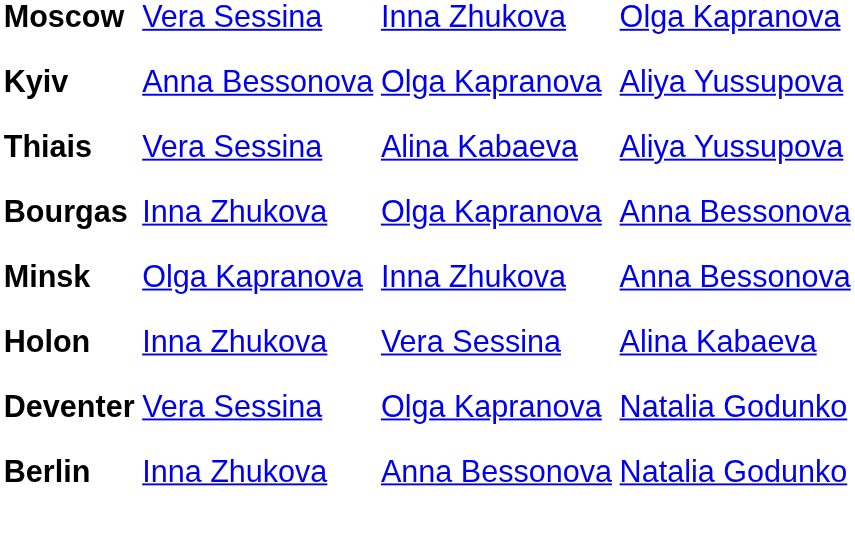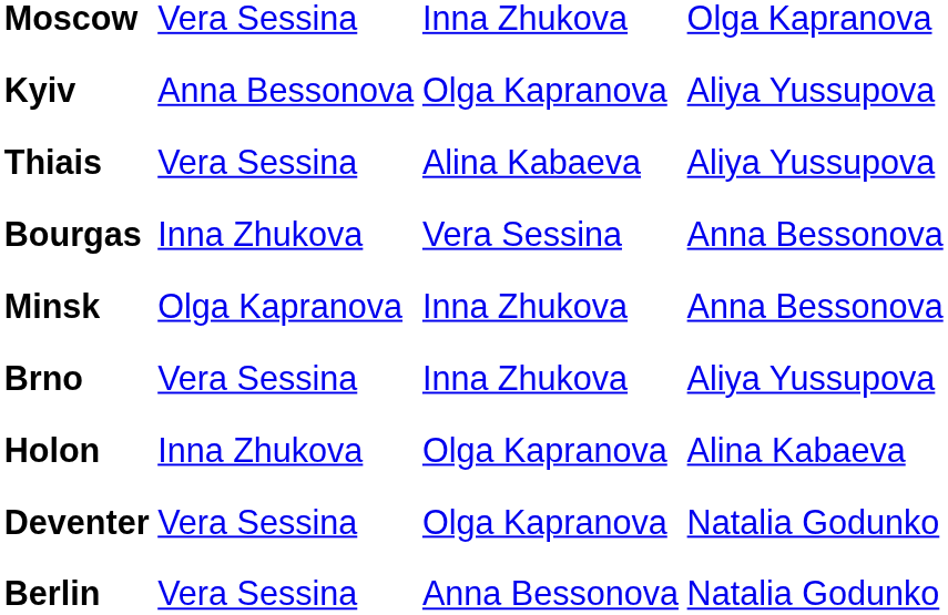 <table>
 <tr>
 <th scope=row style="text-align:left">Moscow</th>
 <td style="height:30px;"> <a href='#'>Vera Sessina</a></td>
 <td style="height:30px;"> <a href='#'>Inna Zhukova</a></td>
 <td style="height:30px;"> <a href='#'>Olga Kapranova</a></td>
 </tr>
 <tr>
 <th scope=row style="text-align:left">Kyiv</th>
 <td style="height:30px;"> <a href='#'>Anna Bessonova</a></td>
 <td style="height:30px;"> <a href='#'>Olga Kapranova</a></td>
 <td style="height:30px;"> <a href='#'>Aliya Yussupova</a></td>
 </tr>
 <tr>
 <th scope=row style="text-align:left">Thiais</th>
 <td style="height:30px;"> <a href='#'>Vera Sessina</a></td>
 <td style="height:30px;"> <a href='#'>Alina Kabaeva</a></td>
 <td style="height:30px;"> <a href='#'>Aliya Yussupova</a></td>
 </tr>
 <tr>
 <th scope=row style="text-align:left">Bourgas</th>
 <td style="height:30px;"> <a href='#'>Inna Zhukova</a></td>
-<td style="height:30px;"> <a href='#'>Olga Kapranova</a></td>
+<td style="height:30px;"> <a href='#'>Vera Sessina</a></td>
 <td style="height:30px;"> <a href='#'>Anna Bessonova</a></td>
 </tr>
 <tr>
 <th scope=row style="text-align:left">Minsk</th>
 <td style="height:30px;"> <a href='#'>Olga Kapranova</a></td>
 <td style="height:30px;"> <a href='#'>Inna Zhukova</a></td>
 <td style="height:30px;"> <a href='#'>Anna Bessonova</a></td>
 </tr>
 <tr>
+<th scope=row style="text-align:left">Brno</th>
+<td style="height:30px;"> <a href='#'>Vera Sessina</a></td>
+<td style="height:30px;"> <a href='#'>Inna Zhukova</a></td>
+<td style="height:30px;"> <a href='#'>Aliya Yussupova</a></td>
+</tr>
+<tr>
 <th scope=row style="text-align:left">Holon</th>
 <td style="height:30px;"> <a href='#'>Inna Zhukova</a></td>
-<td style="height:30px;"> <a href='#'>Vera Sessina</a></td>
+<td style="height:30px;"> <a href='#'>Olga Kapranova</a></td>
 <td style="height:30px;"> <a href='#'>Alina Kabaeva</a></td>
 </tr>
 <tr>
 <th scope=row style="text-align:left">Deventer</th>
 <td style="height:30px;"> <a href='#'>Vera Sessina</a></td>
 <td style="height:30px;"> <a href='#'>Olga Kapranova</a></td>
 <td style="height:30px;"> <a href='#'>Natalia Godunko</a></td>
 </tr>
 <tr>
 <th scope=row style="text-align:left">Berlin</th>
-<td style="height:30px;"> <a href='#'>Inna Zhukova</a></td>
+<td style="height:30px;"> <a href='#'>Vera Sessina</a></td>
 <td style="height:30px;"> <a href='#'>Anna Bessonova</a></td>
 <td style="height:30px;"> <a href='#'>Natalia Godunko</a></td>
 </tr>
 <tr>
 </tr>
 </table>
